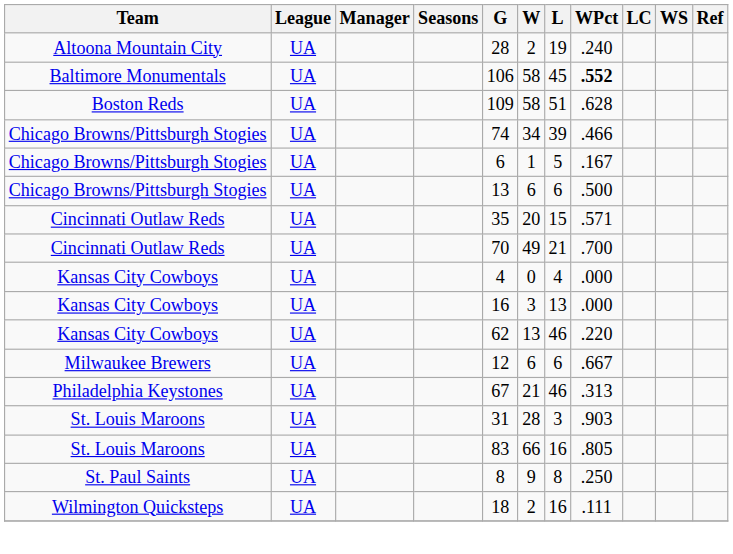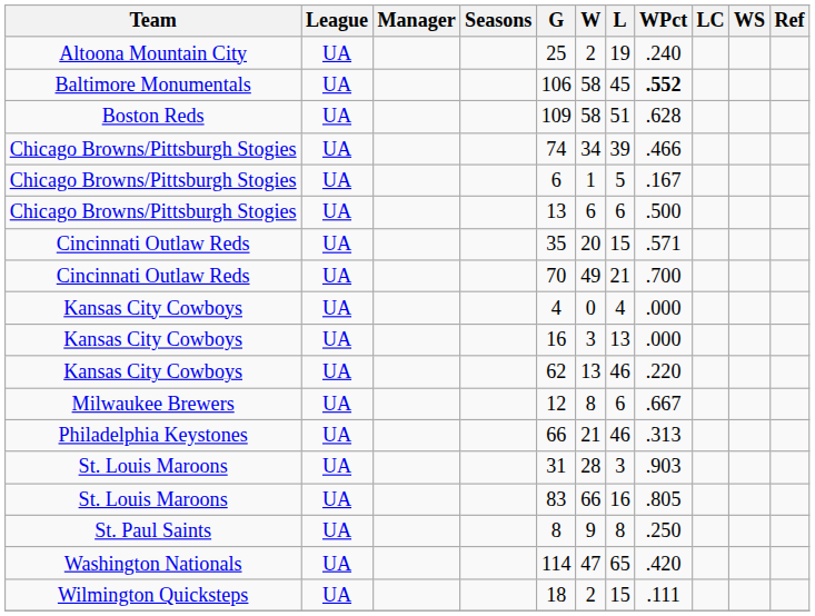 <table class="wikitable sortable" style="text-align:center">
 <tr>
 <th>Team</th>
 <th>League</th>
 <th>Manager</th>
 <th>Seasons</th>
 <th>G</th>
 <th>W</th>
 <th>L</th>
 <th>WPct</th>
 <th>LC</th>
 <th>WS</th>
 <th class="unsortable">Ref</th>
 </tr>
 <tr>
 <td><a href='#'>Altoona Mountain City</a></td>
 <td><a href='#'>UA</a></td>
 <td></td>
 <td></td>
-<td>28</td>
+<td>25</td>
 <td>2</td>
 <td>19</td>
 <td>.240</td>
 <td></td>
 <td></td>
 <td></td>
 </tr>
 <tr>
 <td><a href='#'>Baltimore Monumentals</a></td>
 <td><a href='#'>UA</a></td>
 <td></td>
 <td></td>
 <td>106</td>
 <td>58</td>
 <td>45</td>
 <td><strong>.552</strong></td>
 <td></td>
 <td></td>
 <td></td>
 </tr>
 <tr>
 <td><a href='#'>Boston Reds</a></td>
 <td><a href='#'>UA</a></td>
 <td></td>
 <td></td>
 <td>109</td>
 <td>58</td>
 <td>51</td>
 <td>.628</td>
 <td></td>
 <td></td>
 <td></td>
 </tr>
 <tr>
 <td><a href='#'>Chicago Browns/Pittsburgh Stogies</a></td>
 <td><a href='#'>UA</a></td>
 <td></td>
 <td></td>
 <td>74</td>
 <td>34</td>
 <td>39</td>
 <td>.466</td>
 <td></td>
 <td></td>
 <td></td>
 </tr>
 <tr>
 <td><a href='#'>Chicago Browns/Pittsburgh Stogies</a></td>
 <td><a href='#'>UA</a></td>
 <td></td>
 <td></td>
 <td>6</td>
 <td>1</td>
 <td>5</td>
 <td>.167</td>
 <td></td>
 <td></td>
 <td></td>
 </tr>
 <tr>
 <td><a href='#'>Chicago Browns/Pittsburgh Stogies</a></td>
 <td><a href='#'>UA</a></td>
 <td></td>
 <td></td>
 <td>13</td>
 <td>6</td>
 <td>6</td>
 <td>.500</td>
 <td></td>
 <td></td>
 <td></td>
 </tr>
 <tr>
 <td><a href='#'>Cincinnati Outlaw Reds</a></td>
 <td><a href='#'>UA</a></td>
 <td></td>
 <td></td>
 <td>35</td>
 <td>20</td>
 <td>15</td>
 <td>.571</td>
 <td></td>
 <td></td>
 <td></td>
 </tr>
 <tr>
 <td><a href='#'>Cincinnati Outlaw Reds</a></td>
 <td><a href='#'>UA</a></td>
 <td></td>
 <td></td>
 <td>70</td>
 <td>49</td>
 <td>21</td>
 <td>.700</td>
 <td></td>
 <td></td>
 <td></td>
 </tr>
 <tr>
 <td><a href='#'>Kansas City Cowboys</a></td>
 <td><a href='#'>UA</a></td>
 <td></td>
 <td></td>
 <td>4</td>
 <td>0</td>
 <td>4</td>
 <td>.000</td>
 <td></td>
 <td></td>
 <td></td>
 </tr>
 <tr>
 <td><a href='#'>Kansas City Cowboys</a></td>
 <td><a href='#'>UA</a></td>
 <td></td>
 <td></td>
 <td>16</td>
 <td>3</td>
 <td>13</td>
 <td>.000</td>
 <td></td>
 <td></td>
 <td></td>
 </tr>
 <tr>
 <td><a href='#'>Kansas City Cowboys</a></td>
 <td><a href='#'>UA</a></td>
 <td></td>
 <td></td>
 <td>62</td>
 <td>13</td>
 <td>46</td>
 <td>.220</td>
 <td></td>
 <td></td>
 <td></td>
 </tr>
 <tr>
 <td><a href='#'>Milwaukee Brewers</a></td>
 <td><a href='#'>UA</a></td>
 <td></td>
 <td></td>
 <td>12</td>
-<td>6</td>
+<td>8</td>
 <td>6</td>
 <td>.667</td>
 <td></td>
 <td></td>
 <td></td>
 </tr>
 <tr>
 <td><a href='#'>Philadelphia Keystones</a></td>
 <td><a href='#'>UA</a></td>
 <td></td>
 <td></td>
-<td>67</td>
+<td>66</td>
 <td>21</td>
 <td>46</td>
 <td>.313</td>
 <td></td>
 <td></td>
 <td></td>
 </tr>
 <tr>
 <td><a href='#'>St. Louis Maroons</a></td>
 <td><a href='#'>UA</a></td>
 <td></td>
 <td></td>
 <td>31</td>
 <td>28</td>
 <td>3</td>
 <td>.903</td>
 <td></td>
 <td></td>
 <td></td>
 </tr>
 <tr>
 <td><a href='#'>St. Louis Maroons</a></td>
 <td><a href='#'>UA</a></td>
 <td></td>
 <td></td>
 <td>83</td>
 <td>66</td>
 <td>16</td>
 <td>.805</td>
 <td></td>
 <td></td>
 <td></td>
 </tr>
 <tr>
 <td><a href='#'>St. Paul Saints</a></td>
 <td><a href='#'>UA</a></td>
 <td></td>
 <td></td>
 <td>8</td>
 <td>9</td>
 <td>8</td>
 <td>.250</td>
 <td></td>
 <td></td>
 <td></td>
 </tr>
 <tr>
+<td><a href='#'>Washington Nationals</a></td>
+<td><a href='#'>UA</a></td>
+<td></td>
+<td></td>
+<td>114</td>
+<td>47</td>
+<td>65</td>
+<td>.420</td>
+<td></td>
+<td></td>
+<td></td>
+</tr>
+<tr>
 <td><a href='#'>Wilmington Quicksteps</a></td>
 <td><a href='#'>UA</a></td>
 <td></td>
 <td></td>
 <td>18</td>
 <td>2</td>
-<td>16</td>
+<td>15</td>
 <td>.111</td>
 <td></td>
 <td></td>
 <td></td>
 </tr>
 <tr>
 </tr>
 </table>
